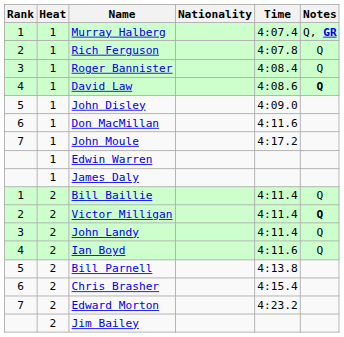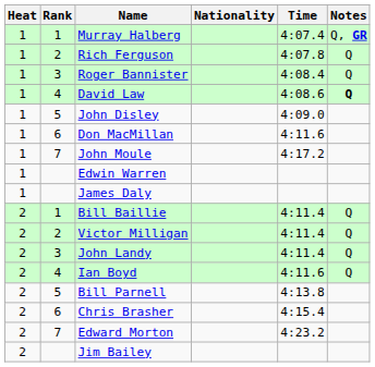 <table class="wikitable sortable" style="text-align:center">
 <tr>
+<th>Heat</th>
 <th>Rank</th>
-<th>Heat</th>
 <th>Name</th>
 <th>Nationality</th>
 <th>Time</th>
 <th>Notes</th>
 </tr>
 <tr bgcolor=ccffcc>
 <td>1</td>
 <td>1</td>
 <td align=left><a href='#'>Murray Halberg</a></td>
 <td align=left></td>
 <td>4:07.4</td>
 <td>Q, <strong><a href='#'>GR</a></strong></td>
 </tr>
 <tr bgcolor=ccffcc>
+<td>1</td>
 <td>2</td>
-<td>1</td>
 <td align=left><a href='#'>Rich Ferguson</a></td>
 <td align=left></td>
 <td>4:07.8</td>
 <td>Q</td>
 </tr>
 <tr bgcolor=ccffcc>
+<td>1</td>
 <td>3</td>
-<td>1</td>
 <td align=left><a href='#'>Roger Bannister</a></td>
 <td align=left></td>
 <td>4:08.4</td>
 <td>Q</td>
 </tr>
 <tr bgcolor=ccffcc>
+<td>1</td>
 <td>4</td>
-<td>1</td>
 <td align=left><a href='#'>David Law</a></td>
 <td align=left></td>
 <td>4:08.6</td>
 <td><strong>Q</strong></td>
 </tr>
 <tr>
+<td>1</td>
 <td>5</td>
-<td>1</td>
 <td align=left><a href='#'>John Disley</a></td>
 <td align=left></td>
 <td>4:09.0</td>
 <td></td>
 </tr>
 <tr>
+<td>1</td>
 <td>6</td>
-<td>1</td>
 <td align=left><a href='#'>Don MacMillan</a></td>
 <td align=left></td>
 <td>4:11.6</td>
 <td></td>
 </tr>
 <tr>
+<td>1</td>
 <td>7</td>
-<td>1</td>
 <td align=left><a href='#'>John Moule</a></td>
 <td align=left></td>
 <td>4:17.2</td>
 <td></td>
 </tr>
 <tr>
+<td>1</td>
 <td></td>
-<td>1</td>
 <td align=left><a href='#'>Edwin Warren</a></td>
 <td align=left></td>
 <td></td>
 <td></td>
 </tr>
 <tr>
+<td>1</td>
 <td></td>
-<td>1</td>
 <td align=left><a href='#'>James Daly</a></td>
 <td align=left></td>
 <td></td>
 <td></td>
 </tr>
 <tr bgcolor=ccffcc>
+<td>2</td>
 <td>1</td>
-<td>2</td>
 <td align=left><a href='#'>Bill Baillie</a></td>
 <td align=left></td>
 <td>4:11.4</td>
 <td>Q</td>
 </tr>
 <tr bgcolor=ccffcc>
 <td>2</td>
 <td>2</td>
 <td align=left><a href='#'>Victor Milligan</a></td>
 <td align=left></td>
 <td>4:11.4</td>
-<td><strong>Q</strong></td>
+<td>Q</td>
 </tr>
 <tr bgcolor=ccffcc>
+<td>2</td>
 <td>3</td>
-<td>2</td>
 <td align=left><a href='#'>John Landy</a></td>
 <td align=left></td>
 <td>4:11.4</td>
 <td>Q</td>
 </tr>
 <tr bgcolor=ccffcc>
+<td>2</td>
 <td>4</td>
-<td>2</td>
 <td align=left><a href='#'>Ian Boyd</a></td>
 <td align=left></td>
 <td>4:11.6</td>
 <td>Q</td>
 </tr>
 <tr>
+<td>2</td>
 <td>5</td>
-<td>2</td>
 <td align=left><a href='#'>Bill Parnell</a></td>
 <td align=left></td>
 <td>4:13.8</td>
 <td></td>
 </tr>
 <tr>
+<td>2</td>
 <td>6</td>
-<td>2</td>
 <td align=left><a href='#'>Chris Brasher</a></td>
 <td align=left></td>
 <td>4:15.4</td>
 <td></td>
 </tr>
 <tr>
+<td>2</td>
 <td>7</td>
-<td>2</td>
 <td align=left><a href='#'>Edward Morton</a></td>
 <td align=left></td>
 <td>4:23.2</td>
 <td></td>
 </tr>
 <tr>
+<td>2</td>
 <td></td>
-<td>2</td>
 <td align=left><a href='#'>Jim Bailey</a></td>
 <td align=left></td>
 <td></td>
 <td></td>
 </tr>
 </table>
